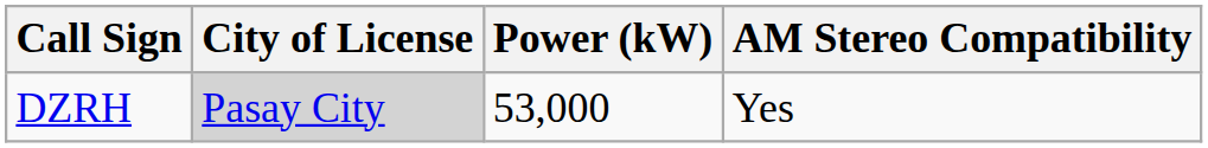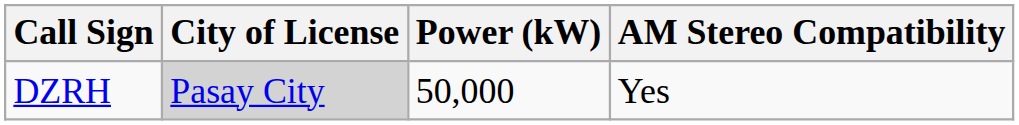 <table class="wikitable">
 <tr>
 <th>Call Sign</th>
 <th>City of License</th>
 <th>Power (kW)</th>
 <th>AM Stereo Compatibility</th>
 </tr>
 <tr>
 <td><a href='#'>DZRH</a></td>
 <td style="background: lightgrey;"><a href='#'>Pasay City</a></td>
-<td>53,000</td>
+<td>50,000</td>
 <td>Yes</td>
 </tr>
 </table>
